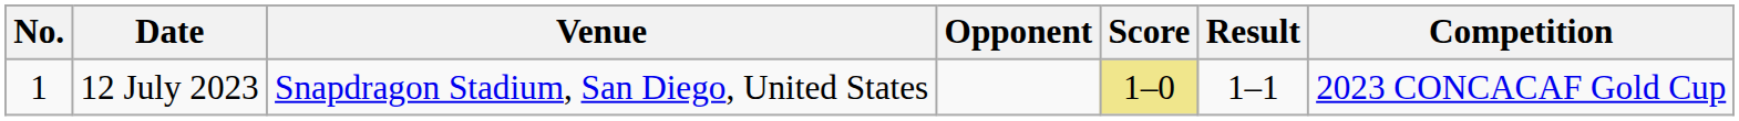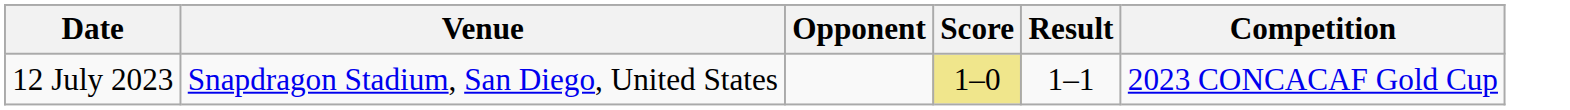 <table class="wikitable sortable">
 <tr>
-<th scope="col">No.</th>
 <th scope="col">Date</th>
 <th scope="col">Venue</th>
 <th scope="col">Opponent</th>
 <th scope="col">Score</th>
 <th scope="col">Result</th>
 <th scope="col">Competition</th>
 </tr>
 <tr>
-<td align="center">1</td>
 <td>12 July 2023</td>
 <td><a href='#'>Snapdragon Stadium</a>, <a href='#'>San Diego</a>, United States</td>
 <td></td>
 <td align="center" style="background: khaki;">1–0</td>
 <td align="center">1–1</td>
 <td><a href='#'>2023 CONCACAF Gold Cup</a></td>
 </tr>
 </table>
